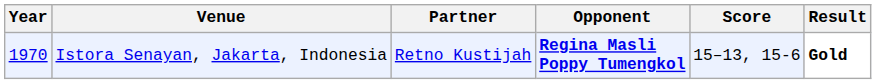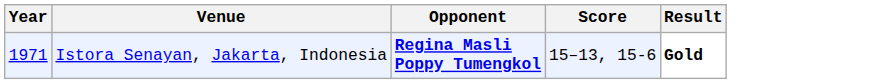 <table class="sortable wikitable" style="font-size: 90%;">
 <tr>
 <th>Year</th>
 <th>Venue</th>
-<th>Partner</th>
 <th>Opponent</th>
 <th>Score</th>
 <th>Result</th>
 </tr>
 <tr style="background:#ECF2FF">
-<td align="center"><a href='#'>1970</a></td>
+<td align="center"><a href='#'>1971</a></td>
 <td align="left"><a href='#'>Istora Senayan</a>, <a href='#'>Jakarta</a>, Indonesia</td>
-<td align="left"> <a href='#'>Retno Kustijah</a></td>
 <td align="left"><strong> <a href='#'>Regina Masli</a><br> <a href='#'>Poppy Tumengkol</a></strong></td>
 <td align="left">15–13, 15-6</td>
 <td style="text-align:left; background:white"> <strong>Gold</strong></td>
 </tr>
 </table>
